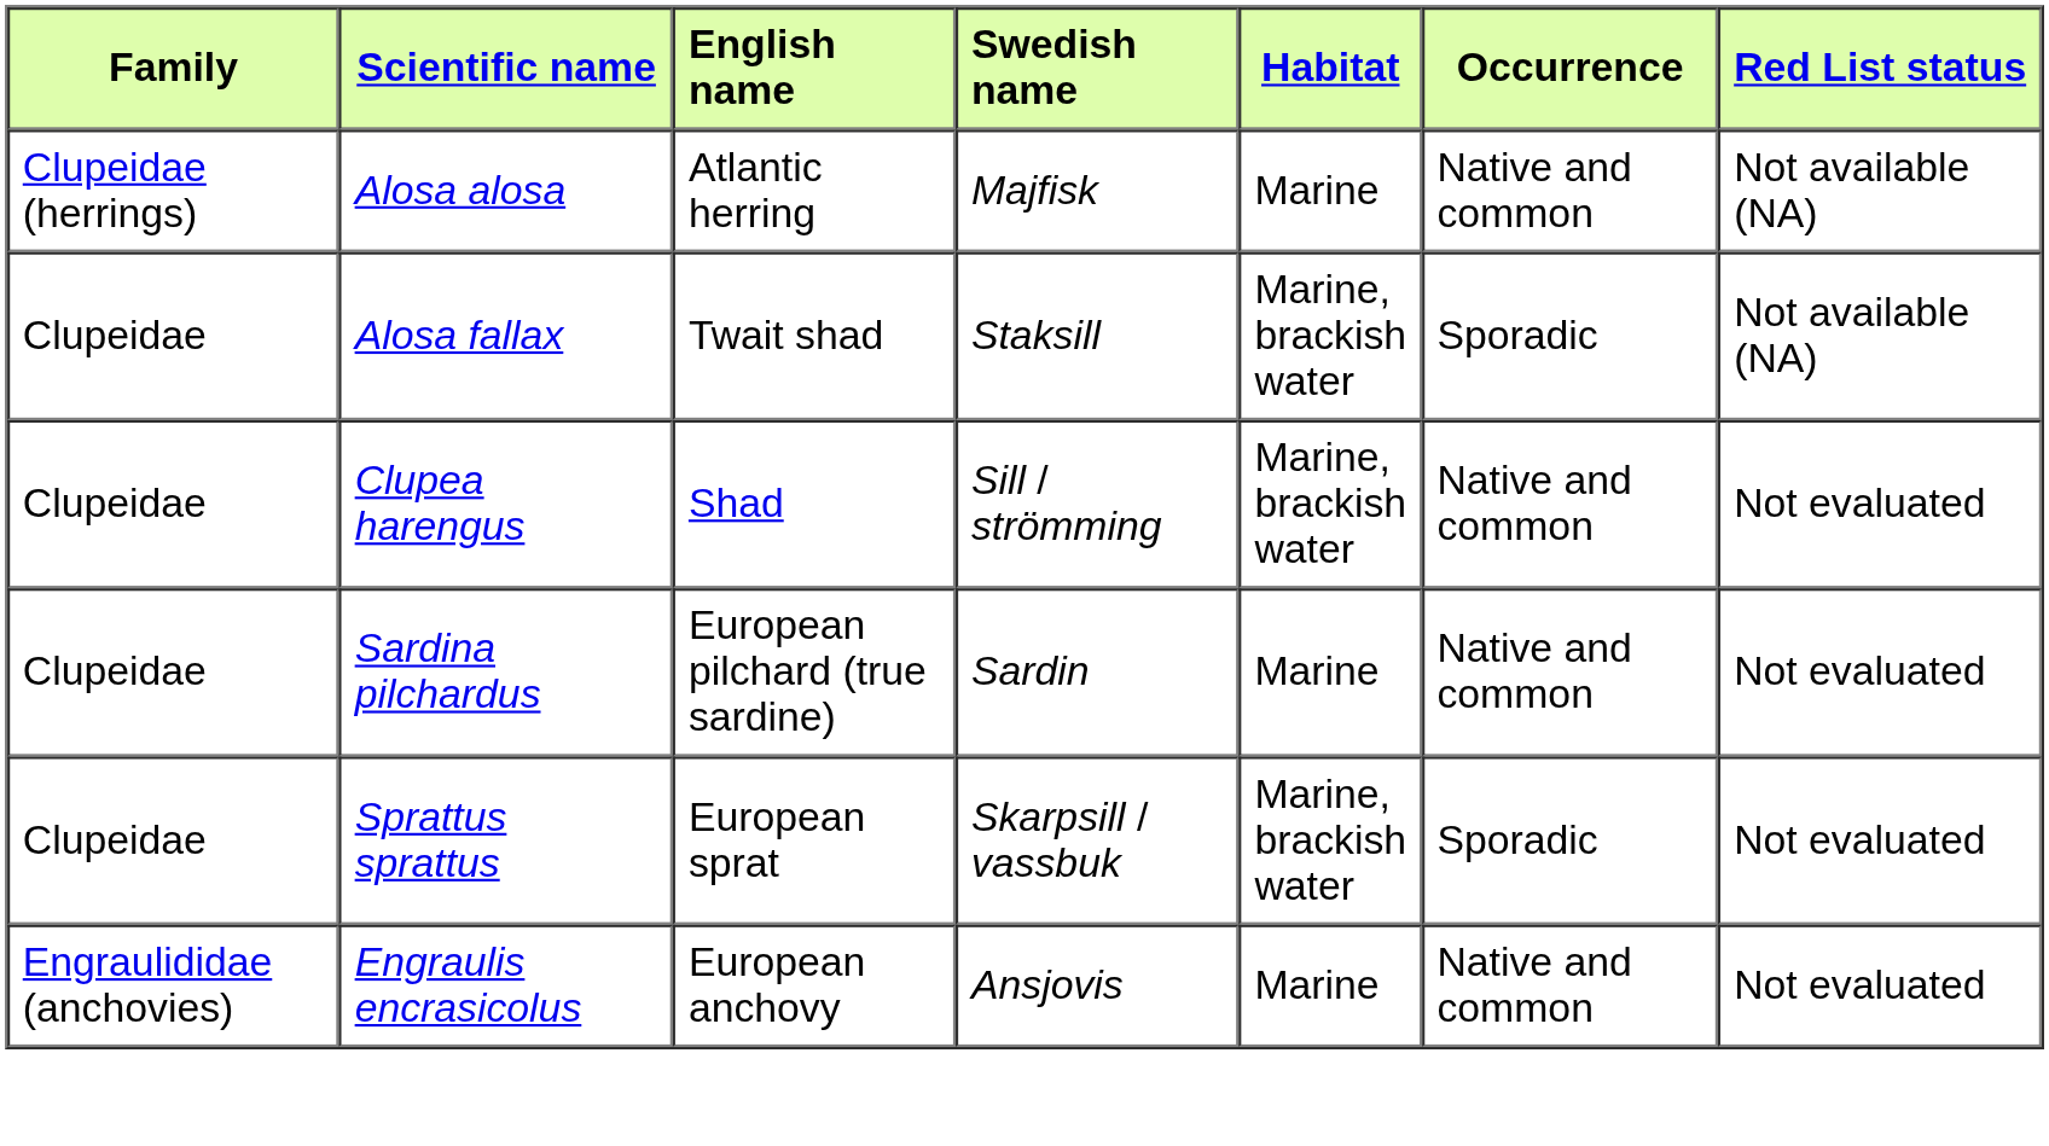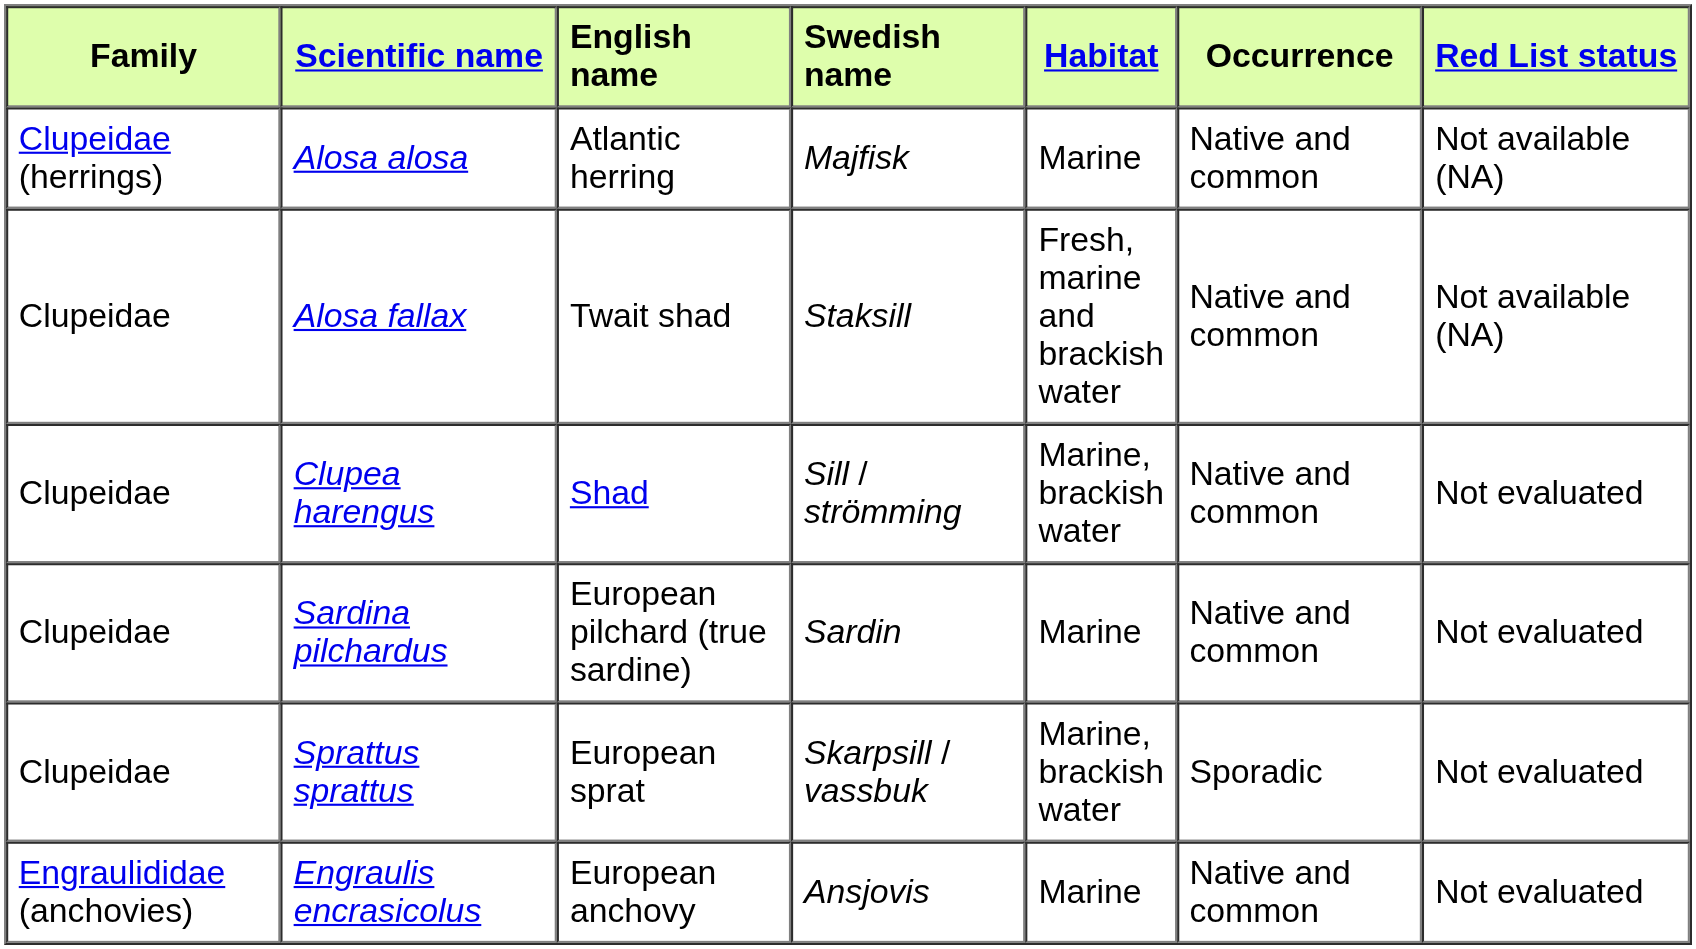 <table style="width:800px" border=1 cellspacing=0 cellpadding=5>
 <tr bgcolor="#defeac">
 <th width=119>Family</th>
 <th width=120><a href='#'>Scientific name</a></th>
 <td width=100><strong>English name</strong></td>
 <td width=100><strong>Swedish name</strong></td>
 <th><a href='#'>Habitat</a></th>
 <th width=105>Occurrence</th>
 <th width=106 nowrap="nowrap"><a href='#'>Red List status</a></th>
 </tr>
 <tr>
 <td><a href='#'>Clupeidae</a> (herrings)</td>
 <td><em><a href='#'>Alosa alosa</a></em></td>
 <td>Atlantic herring</td>
 <td><em>Majfisk</em></td>
 <td>Marine</td>
 <td>Native and common</td>
 <td>Not available (NA)</td>
 </tr>
 <tr>
 <td>Clupeidae</td>
 <td><em><a href='#'>Alosa fallax</a></em></td>
 <td>Twait shad</td>
 <td><em>Staksill</em></td>
-<td>Marine, brackish water</td>
-<td>Sporadic</td>
+<td>Fresh, marine and brackish water</td>
+<td>Native and common</td>
 <td>Not available (NA)</td>
 </tr>
 <tr>
 <td>Clupeidae</td>
 <td><em><a href='#'>Clupea harengus</a></em></td>
 <td><a href='#'>Shad</a></td>
 <td><em>Sill</em> / <em>strömming</em></td>
 <td>Marine, brackish water</td>
 <td>Native and common</td>
 <td>Not evaluated</td>
 </tr>
 <tr>
 <td>Clupeidae</td>
 <td><em><a href='#'>Sardina pilchardus</a></em></td>
 <td>European pilchard (true sardine)</td>
 <td><em>Sardin</em></td>
 <td>Marine</td>
 <td>Native and common</td>
 <td>Not evaluated</td>
 </tr>
 <tr>
 <td>Clupeidae</td>
 <td><em><a href='#'>Sprattus sprattus</a></em></td>
 <td>European sprat</td>
 <td><em>Skarpsill</em> / <em>vassbuk</em></td>
 <td>Marine, brackish water</td>
 <td>Sporadic</td>
 <td>Not evaluated</td>
 </tr>
 <tr>
 <td><a href='#'>Engraulididae</a> (anchovies)</td>
 <td><em><a href='#'>Engraulis encrasicolus</a></em></td>
 <td>European anchovy</td>
 <td><em>Ansjovis</em></td>
 <td>Marine</td>
 <td>Native and common</td>
 <td>Not evaluated</td>
 </tr>
 </table>
